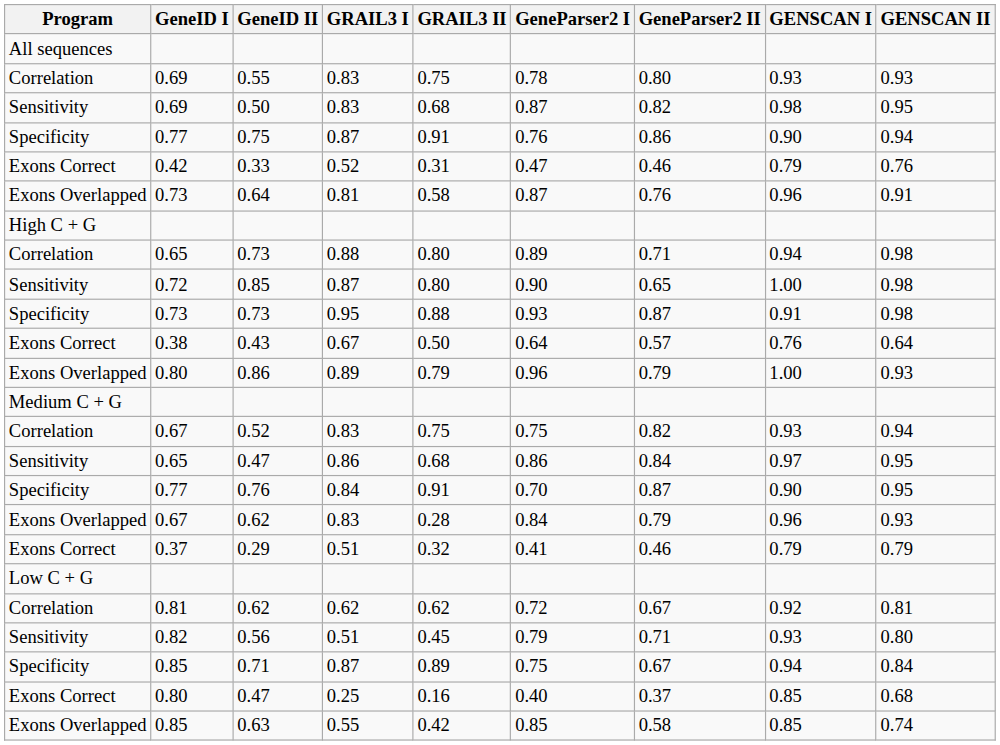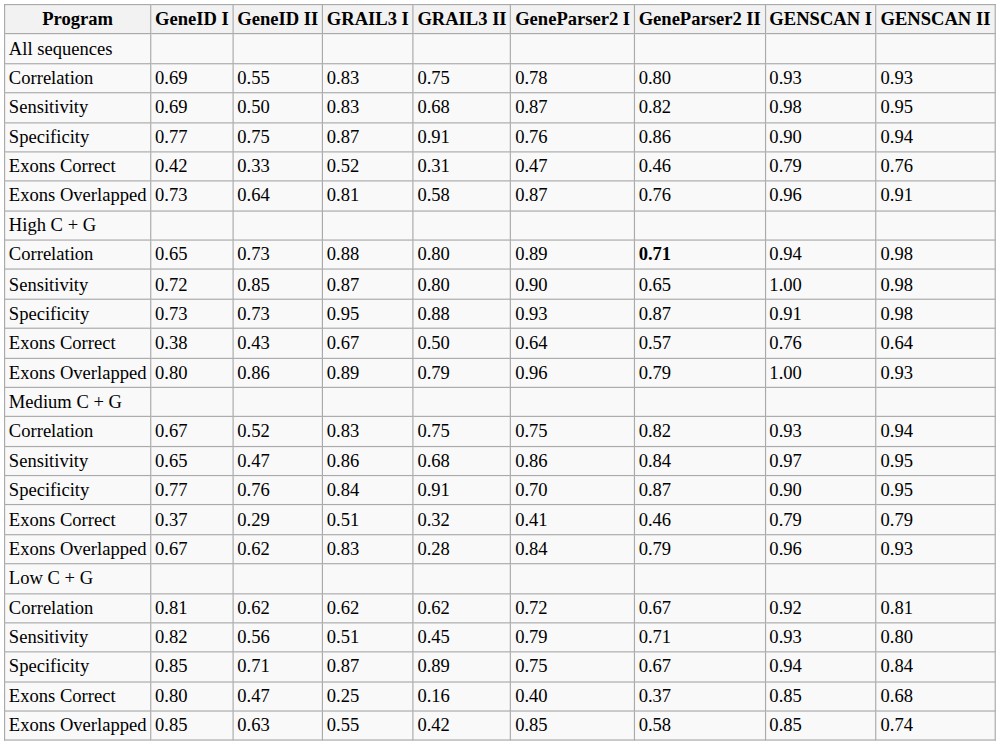 <table class="wikitable">
 <tr>
 <th>Program</th>
 <th>GeneID I</th>
 <th>GeneID II</th>
 <th>GRAIL3 I</th>
 <th>GRAIL3 II</th>
 <th>GeneParser2 I</th>
 <th>GeneParser2 II</th>
 <th>GENSCAN I</th>
 <th>GENSCAN II</th>
 </tr>
 <tr>
 <td>All sequences</td>
 <td></td>
 <td></td>
 <td></td>
 <td></td>
 <td></td>
 <td></td>
 <td></td>
 <td></td>
 </tr>
 <tr>
 <td>Correlation</td>
 <td>0.69</td>
 <td>0.55</td>
 <td>0.83</td>
 <td>0.75</td>
 <td>0.78</td>
 <td>0.80</td>
 <td>0.93</td>
 <td>0.93</td>
 </tr>
 <tr>
 <td>Sensitivity</td>
 <td>0.69</td>
 <td>0.50</td>
 <td>0.83</td>
 <td>0.68</td>
 <td>0.87</td>
 <td>0.82</td>
 <td>0.98</td>
 <td>0.95</td>
 </tr>
 <tr>
 <td>Specificity</td>
 <td>0.77</td>
 <td>0.75</td>
 <td>0.87</td>
 <td>0.91</td>
 <td>0.76</td>
 <td>0.86</td>
 <td>0.90</td>
 <td>0.94</td>
 </tr>
 <tr>
 <td>Exons Correct</td>
 <td>0.42</td>
 <td>0.33</td>
 <td>0.52</td>
 <td>0.31</td>
 <td>0.47</td>
 <td>0.46</td>
 <td>0.79</td>
 <td>0.76</td>
 </tr>
 <tr>
 <td>Exons Overlapped</td>
 <td>0.73</td>
 <td>0.64</td>
 <td>0.81</td>
 <td>0.58</td>
 <td>0.87</td>
 <td>0.76</td>
 <td>0.96</td>
 <td>0.91</td>
 </tr>
 <tr>
 <td>High C + G</td>
 <td></td>
 <td></td>
 <td></td>
 <td></td>
 <td></td>
 <td></td>
 <td></td>
 <td></td>
 </tr>
 <tr>
 <td>Correlation</td>
 <td>0.65</td>
 <td>0.73</td>
 <td>0.88</td>
 <td>0.80</td>
 <td>0.89</td>
-<td>0.71</td>
+<td><strong>0.71</strong></td>
 <td>0.94</td>
 <td>0.98</td>
 </tr>
 <tr>
 <td>Sensitivity</td>
 <td>0.72</td>
 <td>0.85</td>
 <td>0.87</td>
 <td>0.80</td>
 <td>0.90</td>
 <td>0.65</td>
 <td>1.00</td>
 <td>0.98</td>
 </tr>
 <tr>
 <td>Specificity</td>
 <td>0.73</td>
 <td>0.73</td>
 <td>0.95</td>
 <td>0.88</td>
 <td>0.93</td>
 <td>0.87</td>
 <td>0.91</td>
 <td>0.98</td>
 </tr>
 <tr>
 <td>Exons Correct</td>
 <td>0.38</td>
 <td>0.43</td>
 <td>0.67</td>
 <td>0.50</td>
 <td>0.64</td>
 <td>0.57</td>
 <td>0.76</td>
 <td>0.64</td>
 </tr>
 <tr>
 <td>Exons Overlapped</td>
 <td>0.80</td>
 <td>0.86</td>
 <td>0.89</td>
 <td>0.79</td>
 <td>0.96</td>
 <td>0.79</td>
 <td>1.00</td>
 <td>0.93</td>
 </tr>
 <tr>
 <td>Medium C + G</td>
 <td></td>
 <td></td>
 <td></td>
 <td></td>
 <td></td>
 <td></td>
 <td></td>
 <td></td>
 </tr>
 <tr>
 <td>Correlation</td>
 <td>0.67</td>
 <td>0.52</td>
 <td>0.83</td>
 <td>0.75</td>
 <td>0.75</td>
 <td>0.82</td>
 <td>0.93</td>
 <td>0.94</td>
 </tr>
 <tr>
 <td>Sensitivity</td>
 <td>0.65</td>
 <td>0.47</td>
 <td>0.86</td>
 <td>0.68</td>
 <td>0.86</td>
 <td>0.84</td>
 <td>0.97</td>
 <td>0.95</td>
 </tr>
 <tr>
 <td>Specificity</td>
 <td>0.77</td>
 <td>0.76</td>
 <td>0.84</td>
 <td>0.91</td>
 <td>0.70</td>
 <td>0.87</td>
 <td>0.90</td>
 <td>0.95</td>
 </tr>
 <tr>
+<td>Exons Correct</td>
+<td>0.37</td>
+<td>0.29</td>
+<td>0.51</td>
+<td>0.32</td>
+<td>0.41</td>
+<td>0.46</td>
+<td>0.79</td>
+<td>0.79</td>
+</tr>
+<tr>
 <td>Exons Overlapped</td>
 <td>0.67</td>
 <td>0.62</td>
 <td>0.83</td>
 <td>0.28</td>
 <td>0.84</td>
 <td>0.79</td>
 <td>0.96</td>
 <td>0.93</td>
-</tr>
-<tr>
-<td>Exons Correct</td>
-<td>0.37</td>
-<td>0.29</td>
-<td>0.51</td>
-<td>0.32</td>
-<td>0.41</td>
-<td>0.46</td>
-<td>0.79</td>
-<td>0.79</td>
 </tr>
 <tr>
 <td>Low C + G</td>
 <td></td>
 <td></td>
 <td></td>
 <td></td>
 <td></td>
 <td></td>
 <td></td>
 <td></td>
 </tr>
 <tr>
 <td>Correlation</td>
 <td>0.81</td>
 <td>0.62</td>
 <td>0.62</td>
 <td>0.62</td>
 <td>0.72</td>
 <td>0.67</td>
 <td>0.92</td>
 <td>0.81</td>
 </tr>
 <tr>
 <td>Sensitivity</td>
 <td>0.82</td>
 <td>0.56</td>
 <td>0.51</td>
 <td>0.45</td>
 <td>0.79</td>
 <td>0.71</td>
 <td>0.93</td>
 <td>0.80</td>
 </tr>
 <tr>
 <td>Specificity</td>
 <td>0.85</td>
 <td>0.71</td>
 <td>0.87</td>
 <td>0.89</td>
 <td>0.75</td>
 <td>0.67</td>
 <td>0.94</td>
 <td>0.84</td>
 </tr>
 <tr>
 <td>Exons Correct</td>
 <td>0.80</td>
 <td>0.47</td>
 <td>0.25</td>
 <td>0.16</td>
 <td>0.40</td>
 <td>0.37</td>
 <td>0.85</td>
 <td>0.68</td>
 </tr>
 <tr>
 <td>Exons Overlapped</td>
 <td>0.85</td>
 <td>0.63</td>
 <td>0.55</td>
 <td>0.42</td>
 <td>0.85</td>
 <td>0.58</td>
 <td>0.85</td>
 <td>0.74</td>
 </tr>
 </table>
